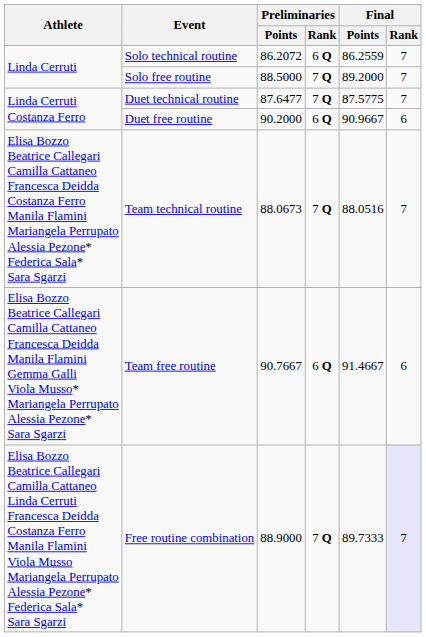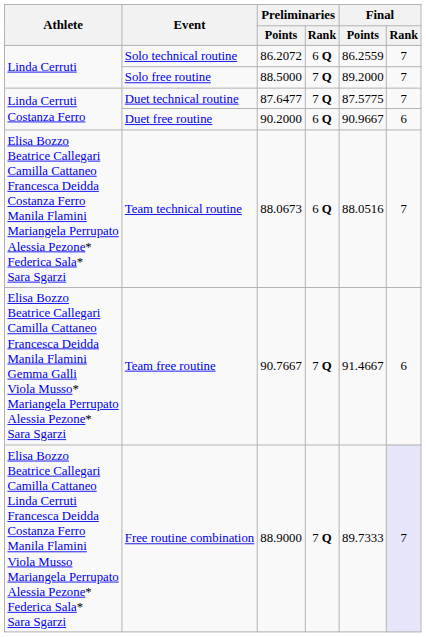 <table class=wikitable style="font-size:90%">
 <tr>
 <th rowspan="2">Athlete</th>
 <th rowspan="2">Event</th>
 <th colspan="2">Preliminaries</th>
 <th colspan="2">Final</th>
 </tr>
 <tr style="font-size:95%">
 <th>Points</th>
 <th>Rank</th>
 <th>Points</th>
 <th>Rank</th>
 </tr>
 <tr align=center>
 <td align=left rowspan=2><a href='#'>Linda Cerruti</a></td>
 <td align=left><a href='#'>Solo technical routine</a></td>
 <td>86.2072</td>
 <td>6 <strong>Q</strong></td>
 <td>86.2559</td>
 <td>7</td>
 </tr>
 <tr align=center>
 <td align=left><a href='#'>Solo free routine</a></td>
 <td>88.5000</td>
 <td>7 <strong>Q</strong></td>
 <td>89.2000</td>
 <td>7</td>
 </tr>
 <tr align=center>
 <td align=left rowspan=2><a href='#'>Linda Cerruti</a><br><a href='#'>Costanza Ferro</a></td>
 <td align=left><a href='#'>Duet technical routine</a></td>
 <td>87.6477</td>
 <td>7 <strong>Q</strong></td>
 <td>87.5775</td>
 <td>7</td>
 </tr>
 <tr align=center>
 <td align=left><a href='#'>Duet free routine</a></td>
 <td>90.2000</td>
 <td>6 <strong>Q</strong></td>
 <td>90.9667</td>
 <td>6</td>
 </tr>
 <tr align=center>
 <td align=left><a href='#'>Elisa Bozzo</a><br><a href='#'>Beatrice Callegari</a><br><a href='#'>Camilla Cattaneo</a><br><a href='#'>Francesca Deidda</a><br><a href='#'>Costanza Ferro</a><br><a href='#'>Manila Flamini</a><br><a href='#'>Mariangela Perrupato</a><br><a href='#'>Alessia Pezone</a>*<br><a href='#'>Federica Sala</a>*<br><a href='#'>Sara Sgarzi</a></td>
 <td align=left><a href='#'>Team technical routine</a></td>
 <td>88.0673</td>
-<td>7 <strong>Q</strong></td>
+<td>6 <strong>Q</strong></td>
 <td>88.0516</td>
 <td>7</td>
 </tr>
 <tr align=center>
 <td align=left><a href='#'>Elisa Bozzo</a><br><a href='#'>Beatrice Callegari</a><br><a href='#'>Camilla Cattaneo</a><br><a href='#'>Francesca Deidda</a><br><a href='#'>Manila Flamini</a><br><a href='#'>Gemma Galli</a><br><a href='#'>Viola Musso</a>*<br><a href='#'>Mariangela Perrupato</a><br><a href='#'>Alessia Pezone</a>*<br><a href='#'>Sara Sgarzi</a></td>
 <td align=left><a href='#'>Team free routine</a></td>
 <td>90.7667</td>
-<td>6 <strong>Q</strong></td>
+<td>7 <strong>Q</strong></td>
 <td>91.4667</td>
 <td>6</td>
 </tr>
 <tr align=center>
 <td align=left><a href='#'>Elisa Bozzo</a><br><a href='#'>Beatrice Callegari</a><br><a href='#'>Camilla Cattaneo</a><br><a href='#'>Linda Cerruti</a><br><a href='#'>Francesca Deidda</a><br><a href='#'>Costanza Ferro</a><br><a href='#'>Manila Flamini</a><br><a href='#'>Viola Musso</a><br><a href='#'>Mariangela Perrupato</a><br><a href='#'>Alessia Pezone</a>*<br><a href='#'>Federica Sala</a>*<br><a href='#'>Sara Sgarzi</a></td>
 <td align=left><a href='#'>Free routine combination</a></td>
 <td>88.9000</td>
 <td>7 <strong>Q</strong></td>
 <td>89.7333</td>
 <td style="background: lavender;">7</td>
 </tr>
 </table>
